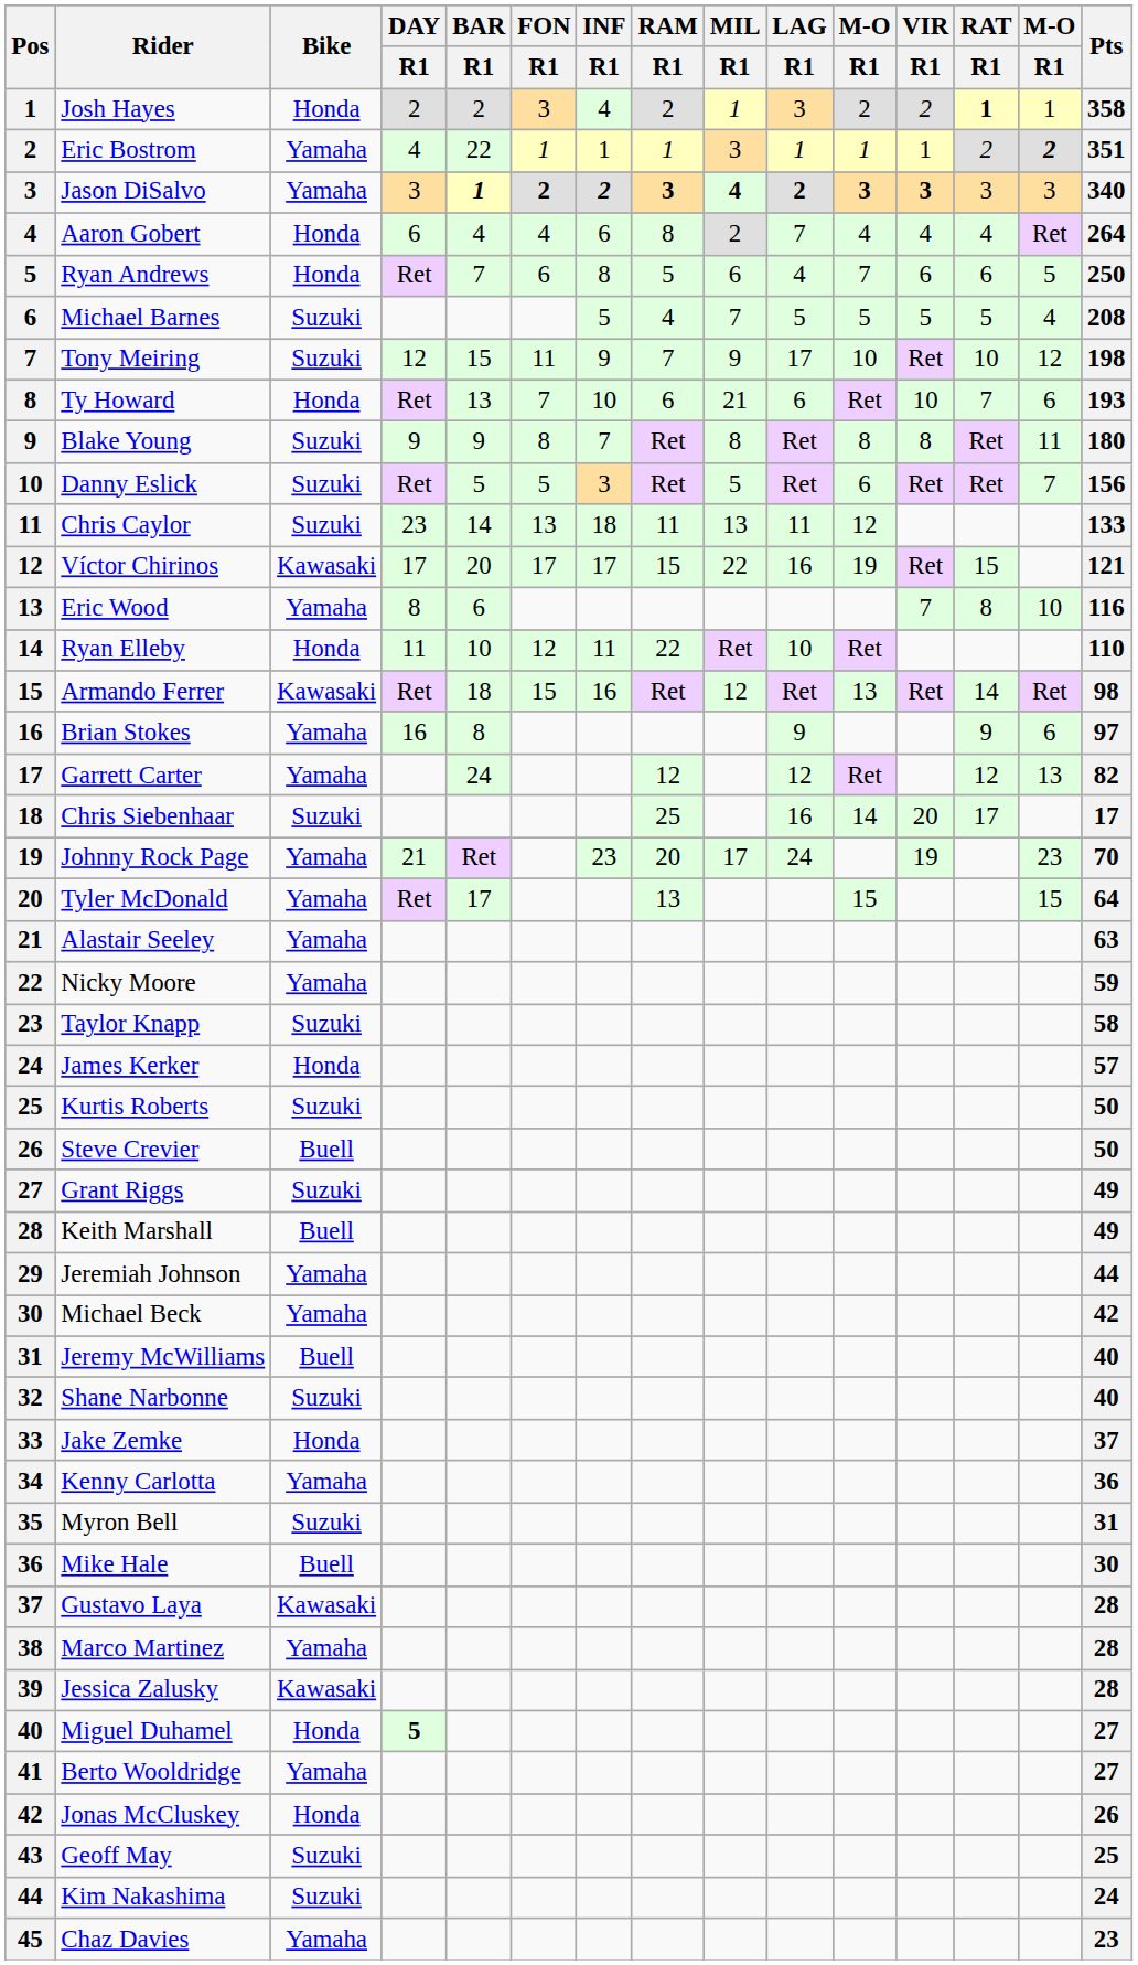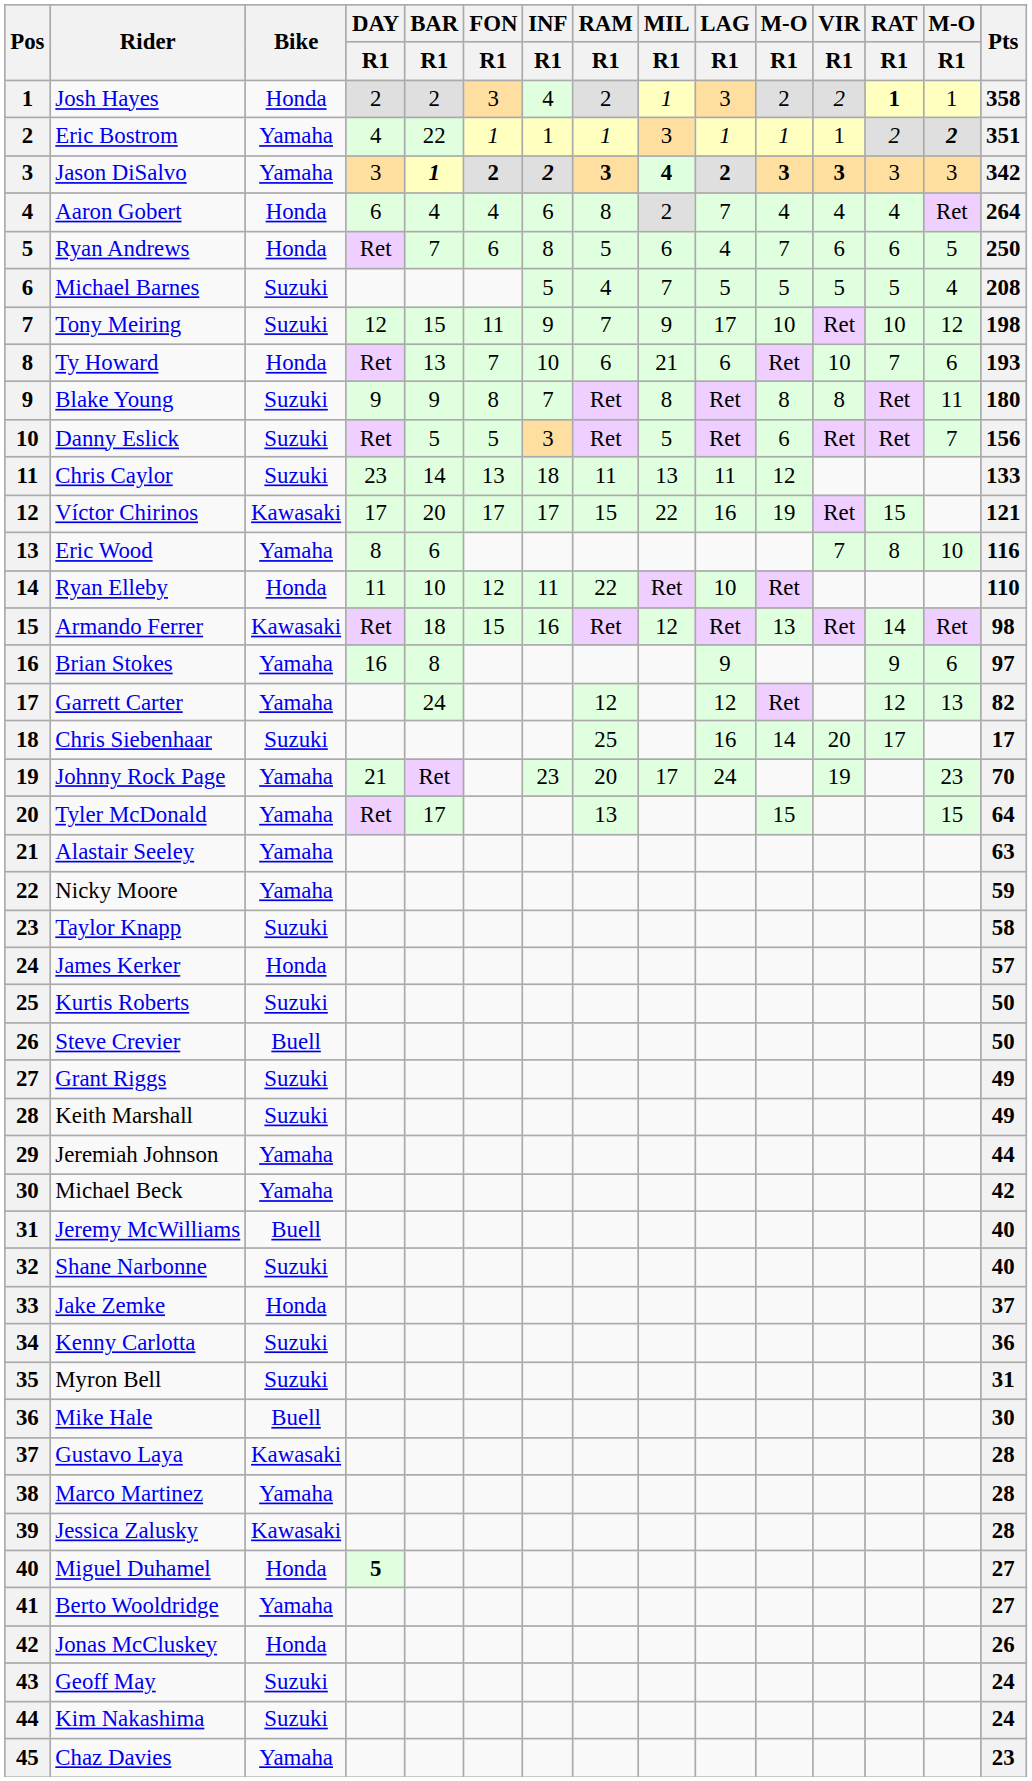 <table class="wikitable" style="font-size: 85%; text-align: center">
 <tr valign="top">
 <th valign="middle" rowspan=2>Pos</th>
 <th valign="middle" rowspan=2>Rider</th>
 <th valign="middle" rowspan=2>Bike</th>
 <th>DAY<br></th>
 <th>BAR<br></th>
 <th>FON<br></th>
 <th>INF<br></th>
 <th>RAM<br></th>
 <th>MIL<br></th>
 <th>LAG<br></th>
 <th>M-O<br></th>
 <th>VIR<br></th>
 <th>RAT<br></th>
 <th>M-O<br></th>
 <th valign="middle" rowspan=2>Pts</th>
 </tr>
 <tr>
 <th>R1</th>
 <th>R1</th>
 <th>R1</th>
 <th>R1</th>
 <th>R1</th>
 <th>R1</th>
 <th>R1</th>
 <th>R1</th>
 <th>R1</th>
 <th>R1</th>
 <th>R1</th>
 </tr>
 <tr>
 <th>1</th>
 <td align="left"> <a href='#'>Josh Hayes</a></td>
 <td><a href='#'>Honda</a></td>
 <td style="background:#dfdfdf;">2</td>
 <td style="background:#dfdfdf;">2</td>
 <td style="background:#ffdf9f;">3</td>
 <td style="background:#dfffdf;">4</td>
 <td style="background:#dfdfdf;">2</td>
 <td style="background:#ffffbf;"><em>1</em></td>
 <td style="background:#ffdf9f;">3</td>
 <td style="background:#dfdfdf;">2</td>
 <td style="background:#dfdfdf;"><em>2</em></td>
 <td style="background:#ffffbf;"><strong>1</strong></td>
 <td style="background:#ffffbf;">1</td>
 <th>358</th>
 </tr>
 <tr>
 <th>2</th>
 <td align="left"> <a href='#'>Eric Bostrom</a></td>
 <td><a href='#'>Yamaha</a></td>
 <td style="background:#dfffdf;">4</td>
 <td style="background:#dfffdf;">22</td>
 <td style="background:#ffffbf;"><em>1</em></td>
 <td style="background:#ffffbf;">1</td>
 <td style="background:#ffffbf;"><em>1</em></td>
 <td style="background:#ffdf9f;">3</td>
 <td style="background:#ffffbf;"><em>1</em></td>
 <td style="background:#ffffbf;"><em>1</em></td>
 <td style="background:#ffffbf;">1</td>
 <td style="background:#dfdfdf;"><em>2</em></td>
 <td style="background:#dfdfdf;"><strong><em>2</em></strong></td>
 <th>351</th>
 </tr>
 <tr>
 <th>3</th>
 <td align="left"> <a href='#'>Jason DiSalvo</a></td>
 <td><a href='#'>Yamaha</a></td>
 <td style="background:#ffdf9f;">3</td>
 <td style="background:#ffffbf;"><strong><em>1</em></strong></td>
 <td style="background:#dfdfdf;"><strong>2</strong></td>
 <td style="background:#dfdfdf;"><strong><em>2</em></strong></td>
 <td style="background:#ffdf9f;"><strong>3</strong></td>
 <td style="background:#dfffdf;"><strong>4</strong></td>
 <td style="background:#dfdfdf;"><strong>2</strong></td>
 <td style="background:#ffdf9f;"><strong>3</strong></td>
 <td style="background:#ffdf9f;"><strong>3</strong></td>
 <td style="background:#ffdf9f;">3</td>
 <td style="background:#ffdf9f;">3</td>
-<th>340</th>
+<th>342</th>
 </tr>
 <tr>
 <th>4</th>
 <td align="left"> <a href='#'>Aaron Gobert</a></td>
 <td><a href='#'>Honda</a></td>
 <td style="background:#dfffdf;">6</td>
 <td style="background:#dfffdf;">4</td>
 <td style="background:#dfffdf;">4</td>
 <td style="background:#dfffdf;">6</td>
 <td style="background:#dfffdf;">8</td>
 <td style="background:#dfdfdf;">2</td>
 <td style="background:#dfffdf;">7</td>
 <td style="background:#dfffdf;">4</td>
 <td style="background:#dfffdf;">4</td>
 <td style="background:#dfffdf;">4</td>
 <td style="background:#efcfff;">Ret</td>
 <th>264</th>
 </tr>
 <tr>
 <th>5</th>
 <td align="left"> <a href='#'>Ryan Andrews</a></td>
 <td><a href='#'>Honda</a></td>
 <td style="background:#efcfff;">Ret</td>
 <td style="background:#dfffdf;">7</td>
 <td style="background:#dfffdf;">6</td>
 <td style="background:#dfffdf;">8</td>
 <td style="background:#dfffdf;">5</td>
 <td style="background:#dfffdf;">6</td>
 <td style="background:#dfffdf;">4</td>
 <td style="background:#dfffdf;">7</td>
 <td style="background:#dfffdf;">6</td>
 <td style="background:#dfffdf;">6</td>
 <td style="background:#dfffdf;">5</td>
 <th>250</th>
 </tr>
 <tr>
 <th>6</th>
 <td align="left"> <a href='#'>Michael Barnes</a></td>
 <td><a href='#'>Suzuki</a></td>
 <td></td>
 <td></td>
 <td></td>
 <td style="background:#dfffdf;">5</td>
 <td style="background:#dfffdf;">4</td>
 <td style="background:#dfffdf;">7</td>
 <td style="background:#dfffdf;">5</td>
 <td style="background:#dfffdf;">5</td>
 <td style="background:#dfffdf;">5</td>
 <td style="background:#dfffdf;">5</td>
 <td style="background:#dfffdf;">4</td>
 <th>208</th>
 </tr>
 <tr>
 <th>7</th>
 <td align="left"> <a href='#'>Tony Meiring</a></td>
 <td><a href='#'>Suzuki</a></td>
 <td style="background:#dfffdf;">12</td>
 <td style="background:#dfffdf;">15</td>
 <td style="background:#dfffdf;">11</td>
 <td style="background:#dfffdf;">9</td>
 <td style="background:#dfffdf;">7</td>
 <td style="background:#dfffdf;">9</td>
 <td style="background:#dfffdf;">17</td>
 <td style="background:#dfffdf;">10</td>
 <td style="background:#efcfff;">Ret</td>
 <td style="background:#dfffdf;">10</td>
 <td style="background:#dfffdf;">12</td>
 <th>198</th>
 </tr>
 <tr>
 <th>8</th>
 <td align="left"> <a href='#'>Ty Howard</a></td>
 <td><a href='#'>Honda</a></td>
 <td style="background:#efcfff;">Ret</td>
 <td style="background:#dfffdf;">13</td>
 <td style="background:#dfffdf;">7</td>
 <td style="background:#dfffdf;">10</td>
 <td style="background:#dfffdf;">6</td>
 <td style="background:#dfffdf;">21</td>
 <td style="background:#dfffdf;">6</td>
 <td style="background:#efcfff;">Ret</td>
 <td style="background:#dfffdf;">10</td>
 <td style="background:#dfffdf;">7</td>
 <td style="background:#dfffdf;">6</td>
 <th>193</th>
 </tr>
 <tr>
 <th>9</th>
 <td align="left"> <a href='#'>Blake Young</a></td>
 <td><a href='#'>Suzuki</a></td>
 <td style="background:#dfffdf;">9</td>
 <td style="background:#dfffdf;">9</td>
 <td style="background:#dfffdf;">8</td>
 <td style="background:#dfffdf;">7</td>
 <td style="background:#efcfff;">Ret</td>
 <td style="background:#dfffdf;">8</td>
 <td style="background:#efcfff;">Ret</td>
 <td style="background:#dfffdf;">8</td>
 <td style="background:#dfffdf;">8</td>
 <td style="background:#efcfff;">Ret</td>
 <td style="background:#dfffdf;">11</td>
 <th>180</th>
 </tr>
 <tr>
 <th>10</th>
 <td align="left"> <a href='#'>Danny Eslick</a></td>
 <td><a href='#'>Suzuki</a></td>
 <td style="background:#efcfff;">Ret</td>
 <td style="background:#dfffdf;">5</td>
 <td style="background:#dfffdf;">5</td>
 <td style="background:#ffdf9f;">3</td>
 <td style="background:#efcfff;">Ret</td>
 <td style="background:#dfffdf;">5</td>
 <td style="background:#efcfff;">Ret</td>
 <td style="background:#dfffdf;">6</td>
 <td style="background:#efcfff;">Ret</td>
 <td style="background:#efcfff;">Ret</td>
 <td style="background:#dfffdf;">7</td>
 <th>156</th>
 </tr>
 <tr>
 <th>11</th>
 <td align="left"> <a href='#'>Chris Caylor</a></td>
 <td><a href='#'>Suzuki</a></td>
 <td style="background:#dfffdf;">23</td>
 <td style="background:#dfffdf;">14</td>
 <td style="background:#dfffdf;">13</td>
 <td style="background:#dfffdf;">18</td>
 <td style="background:#dfffdf;">11</td>
 <td style="background:#dfffdf;">13</td>
 <td style="background:#dfffdf;">11</td>
 <td style="background:#dfffdf;">12</td>
 <td></td>
 <td></td>
 <td></td>
 <th>133</th>
 </tr>
 <tr>
 <th>12</th>
 <td align="left"> <a href='#'>Víctor Chirinos</a></td>
 <td><a href='#'>Kawasaki</a></td>
 <td style="background:#dfffdf;">17</td>
 <td style="background:#dfffdf;">20</td>
 <td style="background:#dfffdf;">17</td>
 <td style="background:#dfffdf;">17</td>
 <td style="background:#dfffdf;">15</td>
 <td style="background:#dfffdf;">22</td>
 <td style="background:#dfffdf;">16</td>
 <td style="background:#dfffdf;">19</td>
 <td style="background:#efcfff;">Ret</td>
 <td style="background:#dfffdf;">15</td>
 <td></td>
 <th>121</th>
 </tr>
 <tr>
 <th>13</th>
 <td align="left"> <a href='#'>Eric Wood</a></td>
 <td><a href='#'>Yamaha</a></td>
 <td style="background:#dfffdf;">8</td>
 <td style="background:#dfffdf;">6</td>
 <td></td>
 <td></td>
 <td></td>
 <td></td>
 <td></td>
 <td></td>
 <td style="background:#dfffdf;">7</td>
 <td style="background:#dfffdf;">8</td>
 <td style="background:#dfffdf;">10</td>
 <th>116</th>
 </tr>
 <tr>
 <th>14</th>
 <td align="left"> <a href='#'>Ryan Elleby</a></td>
 <td><a href='#'>Honda</a></td>
 <td style="background:#dfffdf;">11</td>
 <td style="background:#dfffdf;">10</td>
 <td style="background:#dfffdf;">12</td>
 <td style="background:#dfffdf;">11</td>
 <td style="background:#dfffdf;">22</td>
 <td style="background:#efcfff;">Ret</td>
 <td style="background:#dfffdf;">10</td>
 <td style="background:#efcfff;">Ret</td>
 <td></td>
 <td></td>
 <td></td>
 <th>110</th>
 </tr>
 <tr>
 <th>15</th>
 <td align="left"> <a href='#'>Armando Ferrer</a></td>
 <td><a href='#'>Kawasaki</a></td>
 <td style="background:#efcfff;">Ret</td>
 <td style="background:#dfffdf;">18</td>
 <td style="background:#dfffdf;">15</td>
 <td style="background:#dfffdf;">16</td>
 <td style="background:#efcfff;">Ret</td>
 <td style="background:#dfffdf;">12</td>
 <td style="background:#efcfff;">Ret</td>
 <td style="background:#dfffdf;">13</td>
 <td style="background:#efcfff;">Ret</td>
 <td style="background:#dfffdf;">14</td>
 <td style="background:#efcfff;">Ret</td>
 <th>98</th>
 </tr>
 <tr>
 <th>16</th>
 <td align="left"> <a href='#'>Brian Stokes</a></td>
 <td><a href='#'>Yamaha</a></td>
 <td style="background:#dfffdf;">16</td>
 <td style="background:#dfffdf;">8</td>
 <td></td>
 <td></td>
 <td></td>
 <td></td>
 <td style="background:#dfffdf;">9</td>
 <td></td>
 <td></td>
 <td style="background:#dfffdf;">9</td>
 <td style="background:#dfffdf;">6</td>
 <th>97</th>
 </tr>
 <tr>
 <th>17</th>
 <td align="left"> <a href='#'>Garrett Carter</a></td>
 <td><a href='#'>Yamaha</a></td>
 <td></td>
 <td style="background:#dfffdf;">24</td>
 <td></td>
 <td></td>
 <td style="background:#dfffdf;">12</td>
 <td></td>
 <td style="background:#dfffdf;">12</td>
 <td style="background:#efcfff;">Ret</td>
 <td></td>
 <td style="background:#dfffdf;">12</td>
 <td style="background:#dfffdf;">13</td>
 <th>82</th>
 </tr>
 <tr>
 <th>18</th>
 <td align="left"> <a href='#'>Chris Siebenhaar</a></td>
 <td><a href='#'>Suzuki</a></td>
 <td></td>
 <td></td>
 <td></td>
 <td></td>
 <td style="background:#dfffdf;">25</td>
 <td></td>
 <td style="background:#dfffdf;">16</td>
 <td style="background:#dfffdf;">14</td>
 <td style="background:#dfffdf;">20</td>
 <td style="background:#dfffdf;">17</td>
 <td></td>
 <th>17</th>
 </tr>
 <tr>
 <th>19</th>
 <td align="left"> <a href='#'>Johnny Rock Page</a></td>
 <td><a href='#'>Yamaha</a></td>
 <td style="background:#dfffdf;">21</td>
 <td style="background:#efcfff;">Ret</td>
 <td></td>
 <td style="background:#dfffdf;">23</td>
 <td style="background:#dfffdf;">20</td>
 <td style="background:#dfffdf;">17</td>
 <td style="background:#dfffdf;">24</td>
 <td></td>
 <td style="background:#dfffdf;">19</td>
 <td></td>
 <td style="background:#dfffdf;">23</td>
 <th>70</th>
 </tr>
 <tr>
 <th>20</th>
 <td align="left"> <a href='#'>Tyler McDonald</a></td>
 <td><a href='#'>Yamaha</a></td>
 <td style="background:#efcfff;">Ret</td>
 <td style="background:#dfffdf;">17</td>
 <td></td>
 <td></td>
 <td style="background:#dfffdf;">13</td>
 <td></td>
 <td></td>
 <td style="background:#dfffdf;">15</td>
 <td></td>
 <td></td>
 <td style="background:#dfffdf;">15</td>
 <th>64</th>
 </tr>
 <tr>
 <th>21</th>
 <td align="left"> <a href='#'>Alastair Seeley</a></td>
 <td><a href='#'>Yamaha</a></td>
 <td></td>
 <td></td>
 <td></td>
 <td></td>
 <td></td>
 <td></td>
 <td></td>
 <td></td>
 <td></td>
 <td></td>
 <td></td>
 <th>63</th>
 </tr>
 <tr>
 <th>22</th>
 <td align="left"> Nicky Moore</td>
 <td><a href='#'>Yamaha</a></td>
 <td></td>
 <td></td>
 <td></td>
 <td></td>
 <td></td>
 <td></td>
 <td></td>
 <td></td>
 <td></td>
 <td></td>
 <td></td>
 <th>59</th>
 </tr>
 <tr>
 <th>23</th>
 <td align="left"> <a href='#'>Taylor Knapp</a></td>
 <td><a href='#'>Suzuki</a></td>
 <td></td>
 <td></td>
 <td></td>
 <td></td>
 <td></td>
 <td></td>
 <td></td>
 <td></td>
 <td></td>
 <td></td>
 <td></td>
 <th>58</th>
 </tr>
 <tr>
 <th>24</th>
 <td align="left"> <a href='#'>James Kerker</a></td>
 <td><a href='#'>Honda</a></td>
 <td></td>
 <td></td>
 <td></td>
 <td></td>
 <td></td>
 <td></td>
 <td></td>
 <td></td>
 <td></td>
 <td></td>
 <td></td>
 <th>57</th>
 </tr>
 <tr>
 <th>25</th>
 <td align="left"> <a href='#'>Kurtis Roberts</a></td>
 <td><a href='#'>Suzuki</a></td>
 <td></td>
 <td></td>
 <td></td>
 <td></td>
 <td></td>
 <td></td>
 <td></td>
 <td></td>
 <td></td>
 <td></td>
 <td></td>
 <th>50</th>
 </tr>
 <tr>
 <th>26</th>
 <td align="left"> <a href='#'>Steve Crevier</a></td>
 <td><a href='#'>Buell</a></td>
 <td></td>
 <td></td>
 <td></td>
 <td></td>
 <td></td>
 <td></td>
 <td></td>
 <td></td>
 <td></td>
 <td></td>
 <td></td>
 <th>50</th>
 </tr>
 <tr>
 <th>27</th>
 <td align="left"> <a href='#'>Grant Riggs</a></td>
 <td><a href='#'>Suzuki</a></td>
 <td></td>
 <td></td>
 <td></td>
 <td></td>
 <td></td>
 <td></td>
 <td></td>
 <td></td>
 <td></td>
 <td></td>
 <td></td>
 <th>49</th>
 </tr>
 <tr>
 <th>28</th>
 <td align="left"> Keith Marshall</td>
-<td><a href='#'>Buell</a></td>
+<td><a href='#'>Suzuki</a></td>
 <td></td>
 <td></td>
 <td></td>
 <td></td>
 <td></td>
 <td></td>
 <td></td>
 <td></td>
 <td></td>
 <td></td>
 <td></td>
 <th>49</th>
 </tr>
 <tr>
 <th>29</th>
 <td align="left"> Jeremiah Johnson</td>
 <td><a href='#'>Yamaha</a></td>
 <td></td>
 <td></td>
 <td></td>
 <td></td>
 <td></td>
 <td></td>
 <td></td>
 <td></td>
 <td></td>
 <td></td>
 <td></td>
 <th>44</th>
 </tr>
 <tr>
 <th>30</th>
 <td align="left"> Michael Beck</td>
 <td><a href='#'>Yamaha</a></td>
 <td></td>
 <td></td>
 <td></td>
 <td></td>
 <td></td>
 <td></td>
 <td></td>
 <td></td>
 <td></td>
 <td></td>
 <td></td>
 <th>42</th>
 </tr>
 <tr>
 <th>31</th>
 <td align="left"> <a href='#'>Jeremy McWilliams</a></td>
 <td><a href='#'>Buell</a></td>
 <td></td>
 <td></td>
 <td></td>
 <td></td>
 <td></td>
 <td></td>
 <td></td>
 <td></td>
 <td></td>
 <td></td>
 <td></td>
 <th>40</th>
 </tr>
 <tr>
 <th>32</th>
 <td align="left"> <a href='#'>Shane Narbonne</a></td>
 <td><a href='#'>Suzuki</a></td>
 <td></td>
 <td></td>
 <td></td>
 <td></td>
 <td></td>
 <td></td>
 <td></td>
 <td></td>
 <td></td>
 <td></td>
 <td></td>
 <th>40</th>
 </tr>
 <tr>
 <th>33</th>
 <td align="left"> <a href='#'>Jake Zemke</a></td>
 <td><a href='#'>Honda</a></td>
 <td></td>
 <td></td>
 <td></td>
 <td></td>
 <td></td>
 <td></td>
 <td></td>
 <td></td>
 <td></td>
 <td></td>
 <td></td>
 <th>37</th>
 </tr>
 <tr>
 <th>34</th>
 <td align="left"> <a href='#'>Kenny Carlotta</a></td>
-<td><a href='#'>Yamaha</a></td>
+<td><a href='#'>Suzuki</a></td>
 <td></td>
 <td></td>
 <td></td>
 <td></td>
 <td></td>
 <td></td>
 <td></td>
 <td></td>
 <td></td>
 <td></td>
 <td></td>
 <th>36</th>
 </tr>
 <tr>
 <th>35</th>
 <td align="left"> Myron Bell</td>
 <td><a href='#'>Suzuki</a></td>
 <td></td>
 <td></td>
 <td></td>
 <td></td>
 <td></td>
 <td></td>
 <td></td>
 <td></td>
 <td></td>
 <td></td>
 <td></td>
 <th>31</th>
 </tr>
 <tr>
 <th>36</th>
 <td align="left"> <a href='#'>Mike Hale</a></td>
 <td><a href='#'>Buell</a></td>
 <td></td>
 <td></td>
 <td></td>
 <td></td>
 <td></td>
 <td></td>
 <td></td>
 <td></td>
 <td></td>
 <td></td>
 <td></td>
 <th>30</th>
 </tr>
 <tr>
 <th>37</th>
 <td align="left"> <a href='#'>Gustavo Laya</a></td>
 <td><a href='#'>Kawasaki</a></td>
 <td></td>
 <td></td>
 <td></td>
 <td></td>
 <td></td>
 <td></td>
 <td></td>
 <td></td>
 <td></td>
 <td></td>
 <td></td>
 <th>28</th>
 </tr>
 <tr>
 <th>38</th>
 <td align="left"> <a href='#'>Marco Martinez</a></td>
 <td><a href='#'>Yamaha</a></td>
 <td></td>
 <td></td>
 <td></td>
 <td></td>
 <td></td>
 <td></td>
 <td></td>
 <td></td>
 <td></td>
 <td></td>
 <td></td>
 <th>28</th>
 </tr>
 <tr>
 <th>39</th>
 <td align="left"> <a href='#'>Jessica Zalusky</a></td>
 <td><a href='#'>Kawasaki</a></td>
 <td></td>
 <td></td>
 <td></td>
 <td></td>
 <td></td>
 <td></td>
 <td></td>
 <td></td>
 <td></td>
 <td></td>
 <td></td>
 <th>28</th>
 </tr>
 <tr>
 <th>40</th>
 <td align="left"> <a href='#'>Miguel Duhamel</a></td>
 <td><a href='#'>Honda</a></td>
 <td style="background:#dfffdf;"><strong>5</strong></td>
 <td></td>
 <td></td>
 <td></td>
 <td></td>
 <td></td>
 <td></td>
 <td></td>
 <td></td>
 <td></td>
 <td></td>
 <th>27</th>
 </tr>
 <tr>
 <th>41</th>
 <td align="left"> <a href='#'>Berto Wooldridge</a></td>
 <td><a href='#'>Yamaha</a></td>
 <td></td>
 <td></td>
 <td></td>
 <td></td>
 <td></td>
 <td></td>
 <td></td>
 <td></td>
 <td></td>
 <td></td>
 <td></td>
 <th>27</th>
 </tr>
 <tr>
 <th>42</th>
 <td align="left"> <a href='#'>Jonas McCluskey</a></td>
 <td><a href='#'>Honda</a></td>
 <td></td>
 <td></td>
 <td></td>
 <td></td>
 <td></td>
 <td></td>
 <td></td>
 <td></td>
 <td></td>
 <td></td>
 <td></td>
 <th>26</th>
 </tr>
 <tr>
 <th>43</th>
 <td align="left"> <a href='#'>Geoff May</a></td>
 <td><a href='#'>Suzuki</a></td>
 <td></td>
 <td></td>
 <td></td>
 <td></td>
 <td></td>
 <td></td>
 <td></td>
 <td></td>
 <td></td>
 <td></td>
 <td></td>
-<th>25</th>
+<th>24</th>
 </tr>
 <tr>
 <th>44</th>
 <td align="left"> <a href='#'>Kim Nakashima</a></td>
 <td><a href='#'>Suzuki</a></td>
 <td></td>
 <td></td>
 <td></td>
 <td></td>
 <td></td>
 <td></td>
 <td></td>
 <td></td>
 <td></td>
 <td></td>
 <td></td>
 <th>24</th>
 </tr>
 <tr>
 <th>45</th>
 <td align="left"> <a href='#'>Chaz Davies</a></td>
 <td><a href='#'>Yamaha</a></td>
 <td></td>
 <td></td>
 <td></td>
 <td></td>
 <td></td>
 <td></td>
 <td></td>
 <td></td>
 <td></td>
 <td></td>
 <td></td>
 <th>23</th>
 </tr>
 </table>
